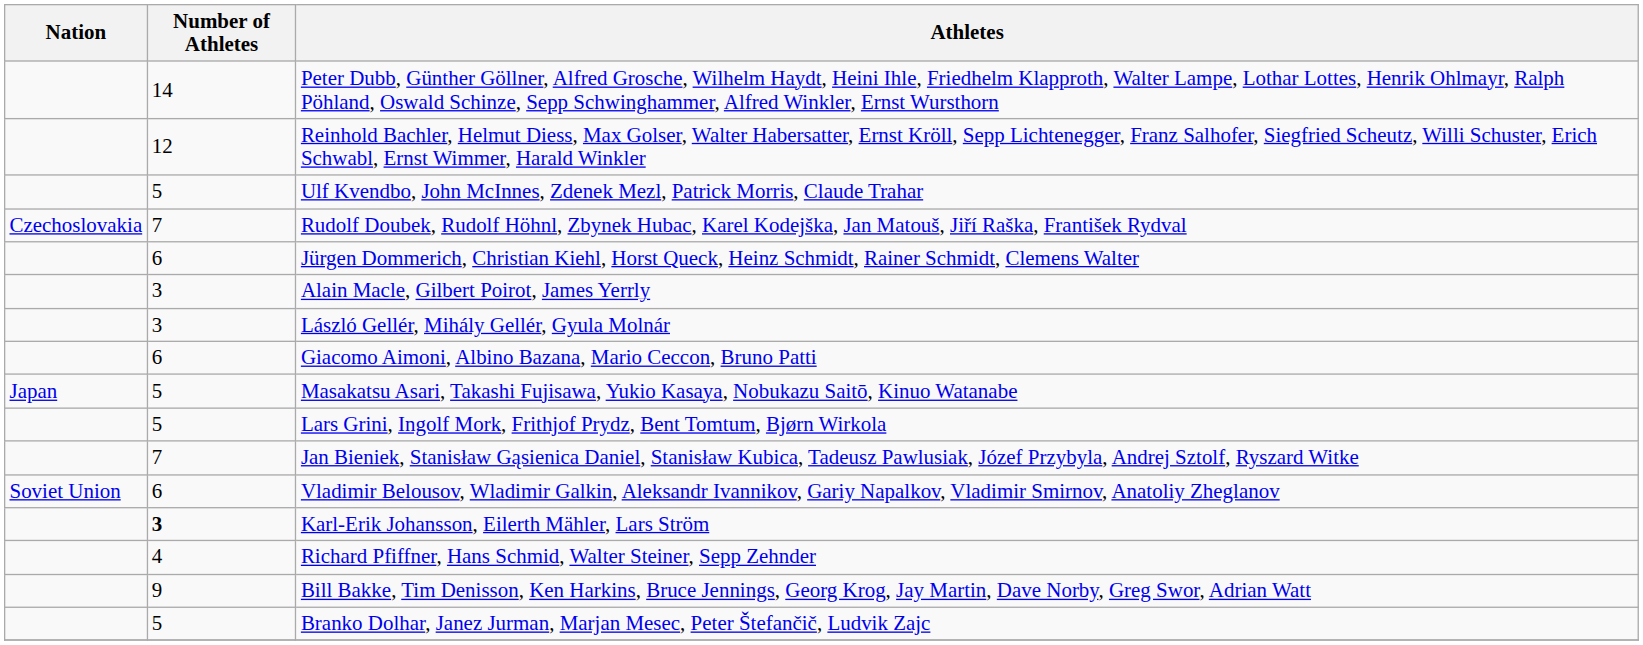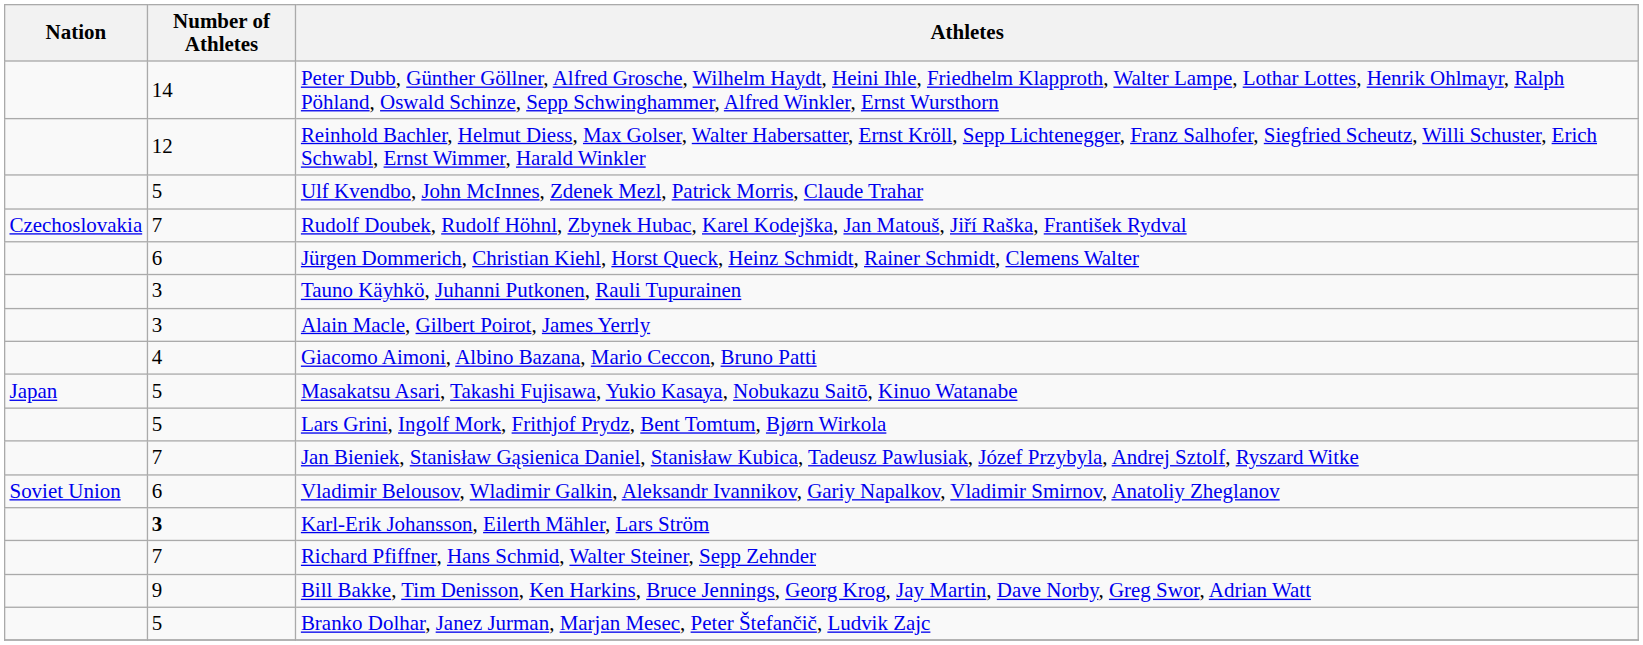 <table class="wikitable sortable">
 <tr>
 <th class="unsortable">Nation</th>
 <th>Number of Athletes</th>
 <th class="unsortable">Athletes</th>
 </tr>
 <tr>
 <td></td>
 <td>14</td>
 <td><a href='#'>Peter Dubb</a>, <a href='#'>Günther Göllner</a>, <a href='#'>Alfred Grosche</a>, <a href='#'>Wilhelm Haydt</a>, <a href='#'>Heini Ihle</a>, <a href='#'>Friedhelm Klapproth</a>, <a href='#'>Walter Lampe</a>, <a href='#'>Lothar Lottes</a>, <a href='#'>Henrik Ohlmayr</a>, <a href='#'>Ralph Pöhland</a>, <a href='#'>Oswald Schinze</a>, <a href='#'>Sepp Schwinghammer</a>, <a href='#'>Alfred Winkler</a>, <a href='#'>Ernst Wursthorn</a></td>
 </tr>
 <tr>
 <td></td>
 <td>12</td>
 <td><a href='#'>Reinhold Bachler</a>, <a href='#'>Helmut Diess</a>, <a href='#'>Max Golser</a>, <a href='#'>Walter Habersatter</a>, <a href='#'>Ernst Kröll</a>, <a href='#'>Sepp Lichtenegger</a>, <a href='#'>Franz Salhofer</a>, <a href='#'>Siegfried Scheutz</a>, <a href='#'>Willi Schuster</a>,  <a href='#'>Erich Schwabl</a>, <a href='#'>Ernst Wimmer</a>, <a href='#'>Harald Winkler</a></td>
 </tr>
 <tr>
 <td></td>
 <td>5</td>
 <td><a href='#'>Ulf Kvendbo</a>, <a href='#'>John McInnes</a>, <a href='#'>Zdenek Mezl</a>, <a href='#'>Patrick Morris</a>, <a href='#'>Claude Trahar</a></td>
 </tr>
 <tr>
 <td> <a href='#'>Czechoslovakia</a></td>
 <td>7</td>
 <td><a href='#'>Rudolf Doubek</a>, <a href='#'>Rudolf Höhnl</a>, <a href='#'>Zbynek Hubac</a>, <a href='#'>Karel Kodejška</a>, <a href='#'>Jan Matouš</a>, <a href='#'>Jiří Raška</a>, <a href='#'>František Rydval</a></td>
 </tr>
 <tr>
 <td></td>
 <td>6</td>
 <td><a href='#'>Jürgen Dommerich</a>, <a href='#'>Christian Kiehl</a>, <a href='#'>Horst Queck</a>, <a href='#'>Heinz Schmidt</a>, <a href='#'>Rainer Schmidt</a>, <a href='#'>Clemens Walter</a></td>
 </tr>
 <tr>
 <td></td>
 <td>3</td>
+<td><a href='#'>Tauno Käyhkö</a>, <a href='#'>Juhanni Putkonen</a>, <a href='#'>Rauli Tupurainen</a></td>
+</tr>
+<tr>
+<td></td>
+<td>3</td>
 <td><a href='#'>Alain Macle</a>, <a href='#'>Gilbert Poirot</a>, <a href='#'>James Yerrly</a></td>
 </tr>
 <tr>
 <td></td>
-<td>3</td>
-<td><a href='#'>László Gellér</a>, <a href='#'>Mihály Gellér</a>, <a href='#'>Gyula Molnár</a></td>
-</tr>
-<tr>
-<td></td>
-<td>6</td>
+<td>4</td>
 <td><a href='#'>Giacomo Aimoni</a>, <a href='#'>Albino Bazana</a>, <a href='#'>Mario Ceccon</a>, <a href='#'>Bruno Patti</a></td>
 </tr>
 <tr>
 <td> <a href='#'>Japan</a></td>
 <td>5</td>
 <td><a href='#'>Masakatsu Asari</a>, <a href='#'>Takashi Fujisawa</a>, <a href='#'>Yukio Kasaya</a>, <a href='#'>Nobukazu Saitō</a>, <a href='#'>Kinuo Watanabe</a></td>
 </tr>
 <tr>
 <td></td>
 <td>5</td>
 <td><a href='#'>Lars Grini</a>, <a href='#'>Ingolf Mork</a>, <a href='#'>Frithjof Prydz</a>, <a href='#'>Bent Tomtum</a>, <a href='#'>Bjørn Wirkola</a></td>
 </tr>
 <tr>
 <td></td>
 <td>7</td>
 <td><a href='#'>Jan Bieniek</a>, <a href='#'>Stanisław Gąsienica Daniel</a>, <a href='#'>Stanisław Kubica</a>, <a href='#'>Tadeusz Pawlusiak</a>, <a href='#'>Józef Przybyla</a>, <a href='#'>Andrej Sztolf</a>, <a href='#'>Ryszard Witke</a></td>
 </tr>
 <tr>
 <td> <a href='#'>Soviet Union</a></td>
 <td>6</td>
 <td><a href='#'>Vladimir Belousov</a>, <a href='#'>Wladimir Galkin</a>, <a href='#'>Aleksandr Ivannikov</a>, <a href='#'>Gariy Napalkov</a>, <a href='#'>Vladimir Smirnov</a>, <a href='#'>Anatoliy Zheglanov</a></td>
 </tr>
 <tr>
 <td></td>
 <td><strong>3</strong></td>
 <td><a href='#'>Karl-Erik Johansson</a>, <a href='#'>Eilerth Mähler</a>, <a href='#'>Lars Ström</a></td>
 </tr>
 <tr>
 <td></td>
-<td>4</td>
+<td>7</td>
 <td><a href='#'>Richard Pfiffner</a>, <a href='#'>Hans Schmid</a>, <a href='#'>Walter Steiner</a>, <a href='#'>Sepp Zehnder</a></td>
 </tr>
 <tr>
 <td></td>
 <td>9</td>
 <td><a href='#'>Bill Bakke</a>, <a href='#'>Tim Denisson</a>, <a href='#'>Ken Harkins</a>, <a href='#'>Bruce Jennings</a>, <a href='#'>Georg Krog</a>, <a href='#'>Jay Martin</a>, <a href='#'>Dave Norby</a>, <a href='#'>Greg Swor</a>, <a href='#'>Adrian Watt</a></td>
 </tr>
 <tr>
 <td></td>
 <td>5</td>
 <td><a href='#'>Branko Dolhar</a>, <a href='#'>Janez Jurman</a>, <a href='#'>Marjan Mesec</a>, <a href='#'>Peter Štefančič</a>, <a href='#'>Ludvik Zajc</a></td>
 </tr>
 <tr>
 </tr>
 </table>
